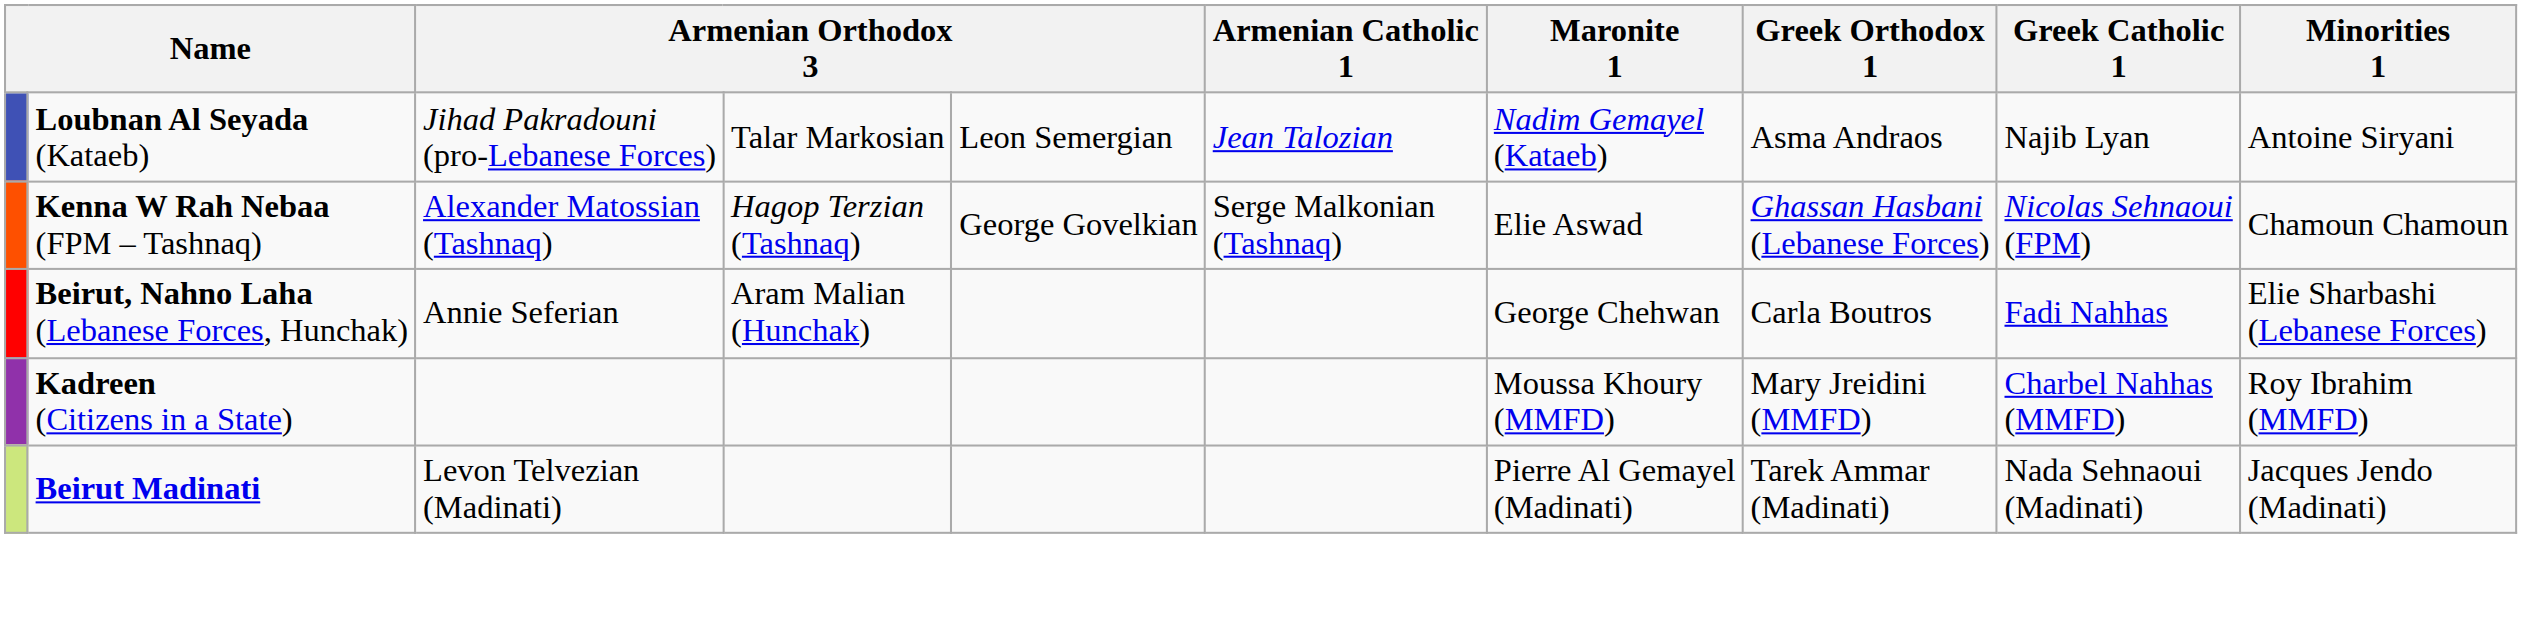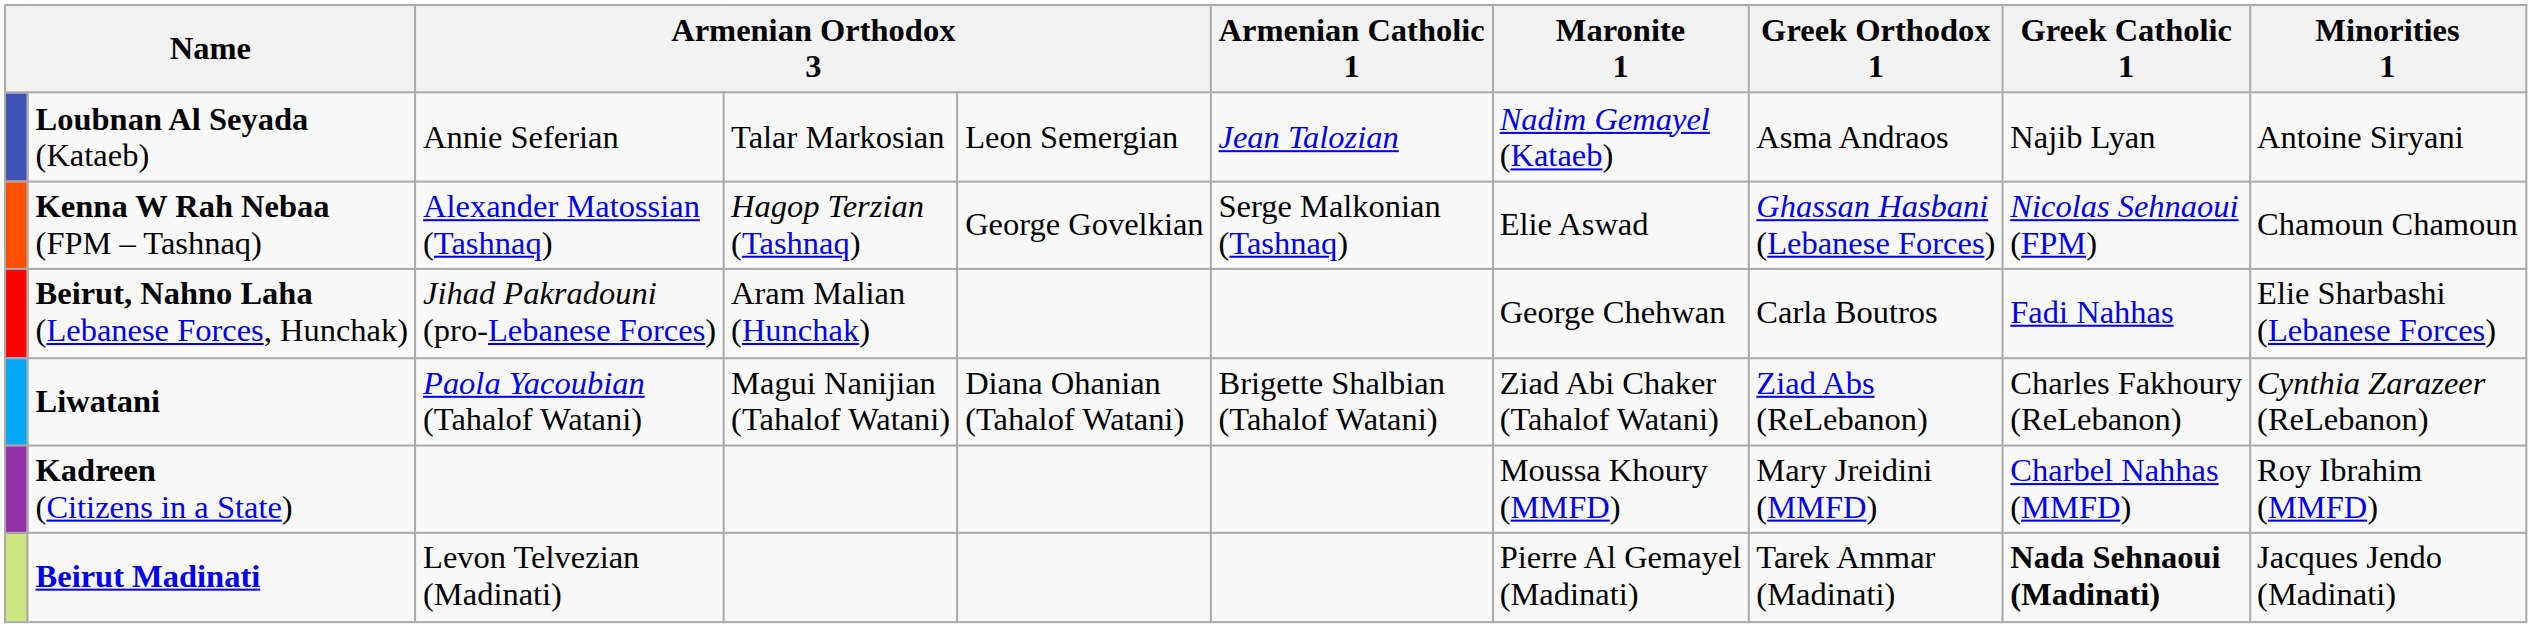 <table class="wikitable">
 <tr>
 <th colspan="2">Name</th>
 <th colspan="3">Armenian Orthodox<br>3</th>
 <th>Armenian Catholic<br>1</th>
 <th>Maronite<br>1</th>
 <th>Greek Orthodox<br>1</th>
 <th>Greek Catholic<br>1</th>
 <th>Minorities<br>1</th>
 </tr>
 <tr>
 <td align=left, style="background-color:#3f51b5"> </td>
 <td><strong>Loubnan Al Seyada</strong><br>(Kataeb)</td>
-<td><em>Jihad Pakradouni</em><br>(pro-<a href='#'>Lebanese Forces</a>)</td>
+<td>Annie Seferian</td>
 <td>Talar Markosian</td>
 <td>Leon Semergian</td>
 <td><em><a href='#'>Jean Talozian</a></em></td>
 <td><em><a href='#'>Nadim Gemayel</a></em><br>(<a href='#'>Kataeb</a>)</td>
 <td>Asma Andraos</td>
 <td>Najib Lyan</td>
 <td>Antoine Siryani</td>
 </tr>
 <tr>
 <td align=left, style="background-color:#fe5000"> </td>
 <td><strong>Kenna W Rah Nebaa</strong><br>(FPM – Tashnaq)</td>
 <td><a href='#'>Alexander Matossian</a><br>(<a href='#'>Tashnaq</a>)</td>
 <td><em>Hagop Terzian</em><br>(<a href='#'>Tashnaq</a>)</td>
 <td>George Govelkian</td>
 <td>Serge Malkonian<br>(<a href='#'>Tashnaq</a>)</td>
 <td>Elie Aswad</td>
 <td><em><a href='#'>Ghassan Hasbani</a></em><br>(<a href='#'>Lebanese Forces</a>)</td>
 <td><em><a href='#'>Nicolas Sehnaoui</a></em><br>(<a href='#'>FPM</a>)</td>
 <td>Chamoun Chamoun</td>
 </tr>
 <tr>
 <td align=left, style="background-color:#ff0000"> </td>
 <td><strong>Beirut, Nahno Laha</strong><br>(<a href='#'>Lebanese Forces</a>, Hunchak)</td>
-<td>Annie Seferian</td>
+<td><em>Jihad Pakradouni</em><br>(pro-<a href='#'>Lebanese Forces</a>)</td>
 <td>Aram Malian<br>(<a href='#'>Hunchak</a>)</td>
 <td></td>
 <td></td>
 <td>George Chehwan</td>
 <td>Carla Boutros</td>
 <td><a href='#'>Fadi Nahhas</a></td>
 <td>Elie Sharbashi<br>(<a href='#'>Lebanese Forces</a>)</td>
+</tr>
+<tr>
+<td align=left, style="background-color:#03a9f4"> </td>
+<td><strong>Liwatani</strong></td>
+<td><em><a href='#'>Paola Yacoubian</a></em><br>(Tahalof Watani)</td>
+<td>Magui Nanijian<br>(Tahalof Watani)</td>
+<td>Diana Ohanian<br>(Tahalof Watani)</td>
+<td>Brigette Shalbian<br>(Tahalof Watani)</td>
+<td>Ziad Abi Chaker<br>(Tahalof Watani)</td>
+<td><a href='#'>Ziad Abs</a><br>(ReLebanon)</td>
+<td>Charles Fakhoury<br>(ReLebanon)</td>
+<td><em>Cynthia Zarazeer</em><br>(ReLebanon)</td>
 </tr>
 <tr>
 <td align=left, style="background-color:#9031aa"> </td>
 <td><strong>Kadreen</strong><br>(<a href='#'>Citizens in a State</a>)</td>
 <td></td>
 <td></td>
 <td></td>
 <td></td>
 <td>Moussa Khoury<br>(<a href='#'>MMFD</a>)</td>
 <td>Mary Jreidini<br>(<a href='#'>MMFD</a>)</td>
 <td><a href='#'>Charbel Nahhas</a><br>(<a href='#'>MMFD</a>)</td>
 <td>Roy Ibrahim<br>(<a href='#'>MMFD</a>)</td>
 </tr>
 <tr>
 <td align=left, style="background-color:#cce77d"> </td>
 <td><strong><a href='#'>Beirut Madinati</a></strong></td>
 <td>Levon Telvezian<br>(Madinati)</td>
 <td></td>
 <td></td>
 <td></td>
 <td>Pierre Al Gemayel<br>(Madinati)</td>
 <td>Tarek Ammar<br>(Madinati)</td>
-<td>Nada Sehnaoui<br>(Madinati)</td>
+<td><strong>Nada Sehnaoui<br>(Madinati)</strong></td>
 <td>Jacques Jendo<br>(Madinati)</td>
 </tr>
 </table>
